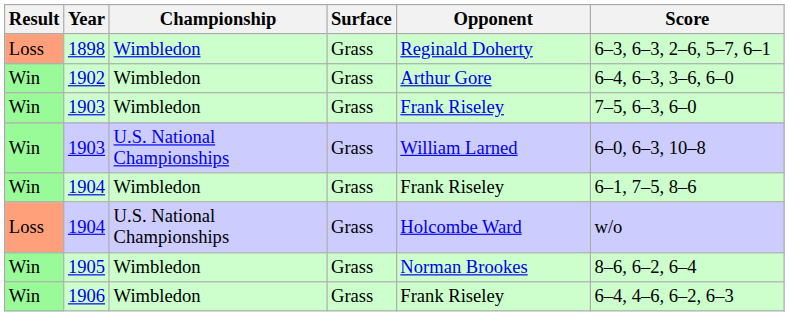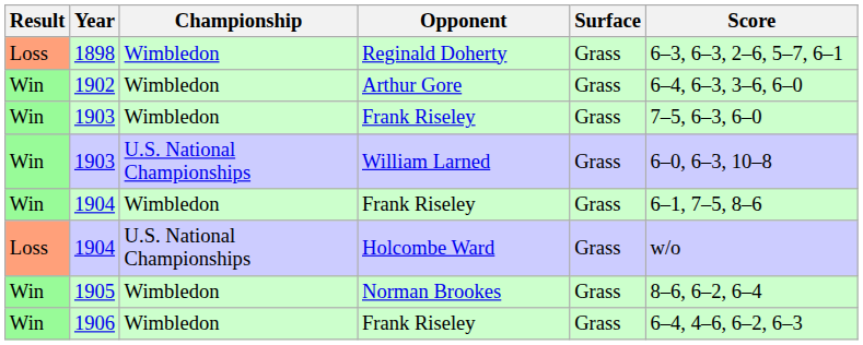 <table class="sortable wikitable">
 <tr>
 <th style="width:40px">Result</th>
 <th style="width:30px">Year</th>
 <th style="width:180px">Championship</th>
+<th style="width:160px">Opponent</th>
 <th style="width:50px">Surface</th>
-<th style="width:160px">Opponent</th>
 <th style="width:160px" class="unsortable">Score</th>
 </tr>
 <tr style="background:#cfc;">
 <td style="background:#ffa07a;">Loss</td>
 <td><a href='#'>1898</a></td>
 <td><a href='#'>Wimbledon</a></td>
+<td> <a href='#'>Reginald Doherty</a></td>
 <td>Grass</td>
-<td> <a href='#'>Reginald Doherty</a></td>
 <td>6–3, 6–3, 2–6, 5–7, 6–1</td>
 </tr>
 <tr style="background:#cfc;">
 <td style="background:#98fb98;">Win</td>
 <td><a href='#'>1902</a></td>
 <td>Wimbledon</td>
+<td> <a href='#'>Arthur Gore</a></td>
 <td>Grass</td>
-<td> <a href='#'>Arthur Gore</a></td>
 <td>6–4, 6–3, 3–6, 6–0</td>
 </tr>
 <tr style="background:#cfc;">
 <td style="background:#98fb98;">Win</td>
 <td><a href='#'>1903</a></td>
 <td>Wimbledon</td>
+<td> <a href='#'>Frank Riseley</a></td>
 <td>Grass</td>
-<td> <a href='#'>Frank Riseley</a></td>
 <td>7–5, 6–3, 6–0</td>
 </tr>
 <tr style="background:#ccf;">
 <td style="background:#98fb98;">Win</td>
 <td><a href='#'>1903</a></td>
 <td><a href='#'>U.S. National Championships</a></td>
+<td> <a href='#'>William Larned</a></td>
 <td>Grass</td>
-<td> <a href='#'>William Larned</a></td>
 <td>6–0, 6–3, 10–8</td>
 </tr>
 <tr style="background:#cfc;">
 <td style="background:#98fb98;">Win</td>
 <td><a href='#'>1904</a></td>
 <td>Wimbledon</td>
+<td> Frank Riseley</td>
 <td>Grass</td>
-<td> Frank Riseley</td>
 <td>6–1, 7–5, 8–6</td>
 </tr>
 <tr style="background:#ccf;">
 <td style="background:#ffa07a;">Loss</td>
 <td><a href='#'>1904</a></td>
 <td>U.S. National Championships</td>
+<td> <a href='#'>Holcombe Ward</a></td>
 <td>Grass</td>
-<td> <a href='#'>Holcombe Ward</a></td>
 <td>w/o</td>
 </tr>
 <tr style="background:#cfc;">
 <td style="background:#98fb98;">Win</td>
 <td><a href='#'>1905</a></td>
 <td>Wimbledon</td>
+<td> <a href='#'>Norman Brookes</a></td>
 <td>Grass</td>
-<td> <a href='#'>Norman Brookes</a></td>
 <td>8–6, 6–2, 6–4</td>
 </tr>
 <tr style="background:#cfc;">
 <td style="background:#98fb98;">Win</td>
 <td><a href='#'>1906</a></td>
 <td>Wimbledon</td>
+<td> Frank Riseley</td>
 <td>Grass</td>
-<td> Frank Riseley</td>
 <td>6–4, 4–6, 6–2, 6–3</td>
 </tr>
 </table>
